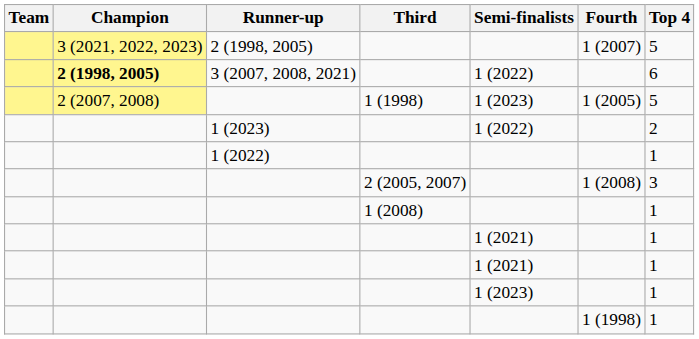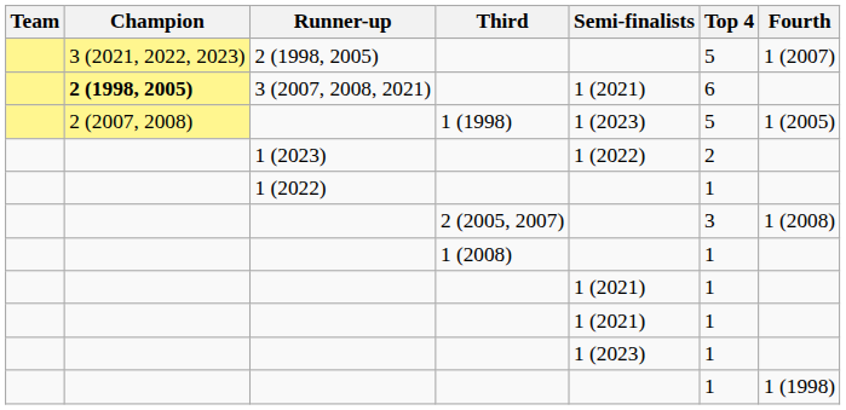 <table class="wikitable sortable">
 <tr>
 <th>Team</th>
 <th>Champion</th>
 <th>Runner-up</th>
 <th>Third</th>
 <th>Semi-finalists</th>
+<th>Top 4</th>
 <th>Fourth</th>
-<th>Top 4</th>
 </tr>
 <tr>
 <td bgcolor=#fff68f></td>
 <td bgcolor=#fff68f>3 (2021, 2022, 2023)</td>
 <td>2 (1998, 2005)</td>
 <td></td>
 <td></td>
+<td>5</td>
 <td>1 (2007)</td>
-<td>5</td>
 </tr>
 <tr>
 <td bgcolor=#fff68f></td>
 <td bgcolor=#fff68f><strong>2 (1998, 2005)</strong></td>
 <td>3 (2007, 2008, 2021)</td>
 <td></td>
-<td>1 (2022)</td>
+<td>1 (2021)</td>
+<td>6</td>
 <td></td>
-<td>6</td>
 </tr>
 <tr>
 <td bgcolor=#fff68f></td>
 <td bgcolor=#fff68f>2 (2007, 2008)</td>
 <td></td>
 <td>1 (1998)</td>
 <td>1 (2023)</td>
+<td>5</td>
 <td>1 (2005)</td>
-<td>5</td>
 </tr>
 <tr>
 <td></td>
 <td></td>
 <td>1 (2023)</td>
 <td></td>
 <td>1 (2022)</td>
+<td>2</td>
 <td></td>
-<td>2</td>
 </tr>
 <tr>
 <td></td>
 <td></td>
 <td>1 (2022)</td>
 <td></td>
 <td></td>
+<td>1</td>
 <td></td>
-<td>1</td>
 </tr>
 <tr>
 <td></td>
 <td></td>
 <td></td>
 <td>2 (2005, 2007)</td>
 <td></td>
+<td>3</td>
 <td>1 (2008)</td>
-<td>3</td>
 </tr>
 <tr>
 <td></td>
 <td></td>
 <td></td>
 <td>1 (2008)</td>
 <td></td>
+<td>1</td>
 <td></td>
-<td>1</td>
 </tr>
 <tr>
 <td></td>
 <td></td>
 <td></td>
 <td></td>
 <td>1 (2021)</td>
+<td>1</td>
 <td></td>
-<td>1</td>
 </tr>
 <tr>
 <td></td>
 <td></td>
 <td></td>
 <td></td>
 <td>1 (2021)</td>
+<td>1</td>
 <td></td>
-<td>1</td>
 </tr>
 <tr>
 <td></td>
 <td></td>
 <td></td>
 <td></td>
 <td>1 (2023)</td>
+<td>1</td>
 <td></td>
-<td>1</td>
 </tr>
 <tr>
 <td></td>
 <td></td>
 <td></td>
 <td></td>
 <td></td>
+<td>1</td>
 <td>1 (1998)</td>
-<td>1</td>
 </tr>
 </table>
